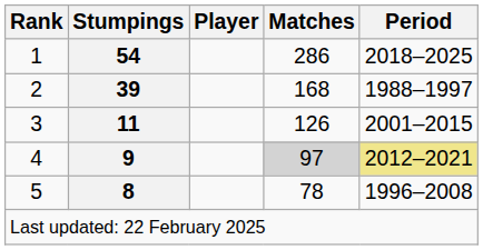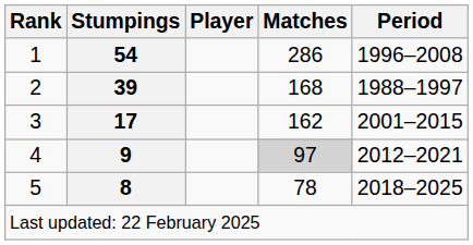 <table class="wikitable plainrowheaders sortable">
 <tr>
 <th scope=col>Rank</th>
 <th scope=col>Stumpings</th>
 <th scope=col>Player</th>
 <th scope=col>Matches</th>
 <th scope=col>Period</th>
 </tr>
 <tr>
 <td align=center>1</td>
 <th scope=row style=text-align:center;>54</th>
 <td></td>
 <td align=center>286</td>
-<td>2018–2025</td>
+<td>1996–2008</td>
 </tr>
 <tr>
 <td align=center>2</td>
 <th scope=row style=text-align:center;>39</th>
 <td></td>
 <td align=center>168</td>
 <td>1988–1997</td>
 </tr>
 <tr>
 <td align=center>3</td>
-<th scope=row style=text-align:center;>11</th>
+<th scope=row style=text-align:center;>17</th>
 <td></td>
-<td align=center>126</td>
+<td align=center>162</td>
 <td>2001–2015</td>
 </tr>
 <tr>
 <td align=center>4</td>
 <th scope=row style=text-align:center;>9</th>
 <td></td>
 <td align=center style="background: lightgrey;">97</td>
-<td style="background: khaki;">2012–2021</td>
+<td>2012–2021</td>
 </tr>
 <tr>
 <td align=center>5</td>
 <th scope=row style=text-align:center;>8</th>
 <td></td>
 <td align=center>78</td>
-<td>1996–2008</td>
+<td>2018–2025</td>
 </tr>
 <tr class=sortbottom>
 <td colspan=5><small>Last updated: 22 February 2025</small></td>
 </tr>
 </table>
